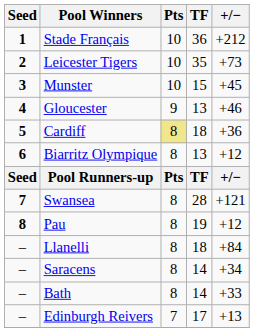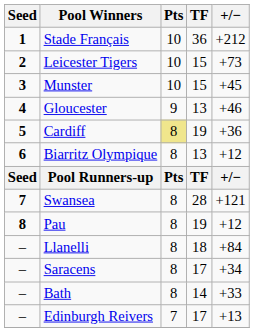 <table class="wikitable" style="text-align: center;">
 <tr>
 <th>Seed</th>
 <th>Pool Winners</th>
 <th>Pts</th>
 <th>TF</th>
 <th>+/−</th>
 </tr>
 <tr>
 <td><strong>1</strong></td>
 <td align=left> <a href='#'>Stade Français</a></td>
 <td>10</td>
 <td>36</td>
 <td>+212</td>
 </tr>
 <tr>
 <td><strong>2</strong></td>
 <td align=left> <a href='#'>Leicester Tigers</a></td>
 <td>10</td>
-<td>35</td>
+<td>15</td>
 <td>+73</td>
 </tr>
 <tr>
 <td><strong>3</strong></td>
 <td align=left> <a href='#'>Munster</a></td>
 <td>10</td>
 <td>15</td>
 <td>+45</td>
 </tr>
 <tr>
 <td><strong>4</strong></td>
 <td align=left> <a href='#'>Gloucester</a></td>
 <td>9</td>
 <td>13</td>
 <td>+46</td>
 </tr>
 <tr>
 <td><strong>5</strong></td>
 <td align=left> <a href='#'>Cardiff</a></td>
 <td style="background: khaki;">8</td>
-<td>18</td>
+<td>19</td>
 <td>+36</td>
 </tr>
 <tr>
 <td><strong>6</strong></td>
 <td align=left> <a href='#'>Biarritz Olympique</a></td>
 <td>8</td>
 <td>13</td>
 <td>+12</td>
 </tr>
 <tr>
 <th>Seed</th>
 <th>Pool Runners-up</th>
 <th>Pts</th>
 <th>TF</th>
 <th>+/−</th>
 </tr>
 <tr>
 <td><strong>7</strong></td>
 <td align=left> <a href='#'>Swansea</a></td>
 <td>8</td>
 <td>28</td>
 <td>+121</td>
 </tr>
 <tr>
 <td><strong>8</strong></td>
 <td align=left> <a href='#'>Pau</a></td>
 <td>8</td>
 <td>19</td>
 <td>+12</td>
 </tr>
 <tr>
 <td>–</td>
 <td align=left> <a href='#'>Llanelli</a></td>
 <td>8</td>
 <td>18</td>
 <td>+84</td>
 </tr>
 <tr>
 <td>–</td>
 <td align=left> <a href='#'>Saracens</a></td>
 <td>8</td>
-<td>14</td>
+<td>17</td>
 <td>+34</td>
 </tr>
 <tr>
 <td>–</td>
 <td align=left> <a href='#'>Bath</a></td>
 <td>8</td>
 <td>14</td>
 <td>+33</td>
 </tr>
 <tr>
 <td>–</td>
 <td align=left> <a href='#'>Edinburgh Reivers</a></td>
 <td>7</td>
 <td>17</td>
 <td>+13</td>
 </tr>
 <tr>
 </tr>
 </table>
